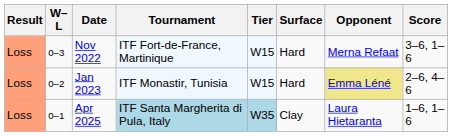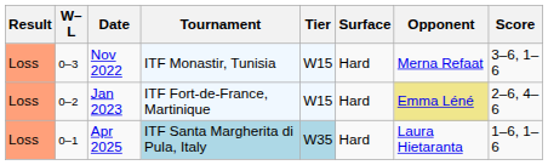 <table class="sortable wikitable">
 <tr>
 <th>Result</th>
 <th class="unsortable">W–L</th>
 <th>Date</th>
 <th>Tournament</th>
 <th>Tier</th>
 <th>Surface</th>
 <th>Opponent</th>
 <th class="unsortable">Score</th>
 </tr>
 <tr>
 <td style="background:#ffa07a;">Loss</td>
 <td><small>0–3</small></td>
 <td><a href='#'>Nov 2022</a></td>
-<td style="background:#f0f8ff;">ITF Fort-de-France, Martinique</td>
+<td style="background:#f0f8ff;">ITF Monastir, Tunisia</td>
 <td style="background:#f0f8ff;">W15</td>
 <td>Hard</td>
 <td> <a href='#'>Merna Refaat</a></td>
 <td>3–6, 1–6</td>
 </tr>
 <tr>
 <td style="background:#ffa07a;">Loss</td>
 <td><small>0–2</small></td>
 <td><a href='#'>Jan 2023</a></td>
-<td style="background:#f0f8ff;">ITF Monastir, Tunisia</td>
+<td style="background:#f0f8ff;">ITF Fort-de-France, Martinique</td>
 <td style="background:#f0f8ff;">W15</td>
 <td>Hard</td>
 <td style="background: khaki;"> <a href='#'>Emma Léné</a></td>
 <td>2–6, 4–6</td>
 </tr>
 <tr>
 <td style="background:#ffa07a;">Loss</td>
 <td><small>0–1</small></td>
 <td><a href='#'>Apr 2025</a></td>
 <td style="background:lightblue;">ITF Santa Margherita di Pula, Italy</td>
 <td style="background:lightblue;">W35</td>
-<td>Clay</td>
+<td>Hard</td>
 <td> <a href='#'>Laura Hietaranta</a></td>
 <td>1–6, 1–6</td>
 </tr>
 </table>
